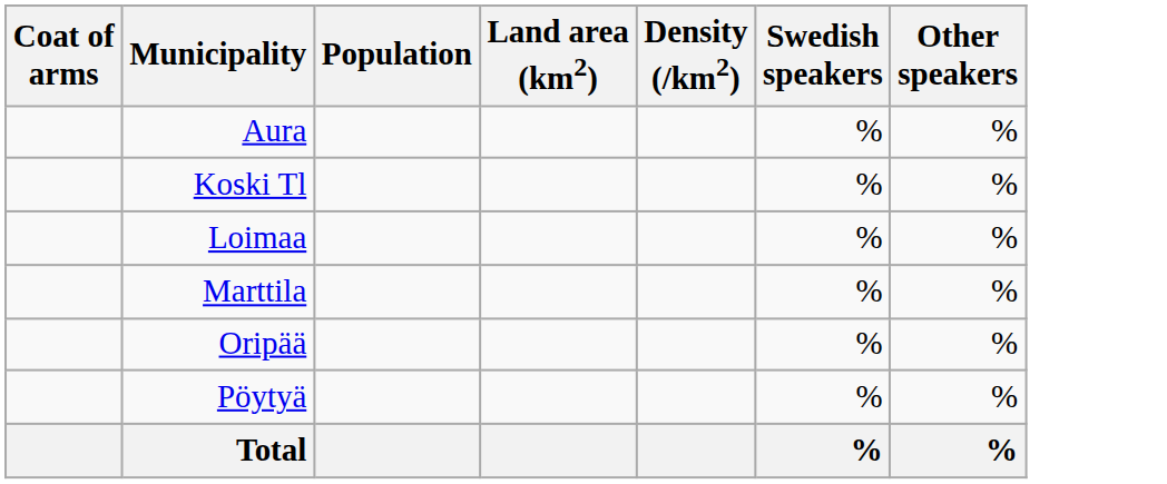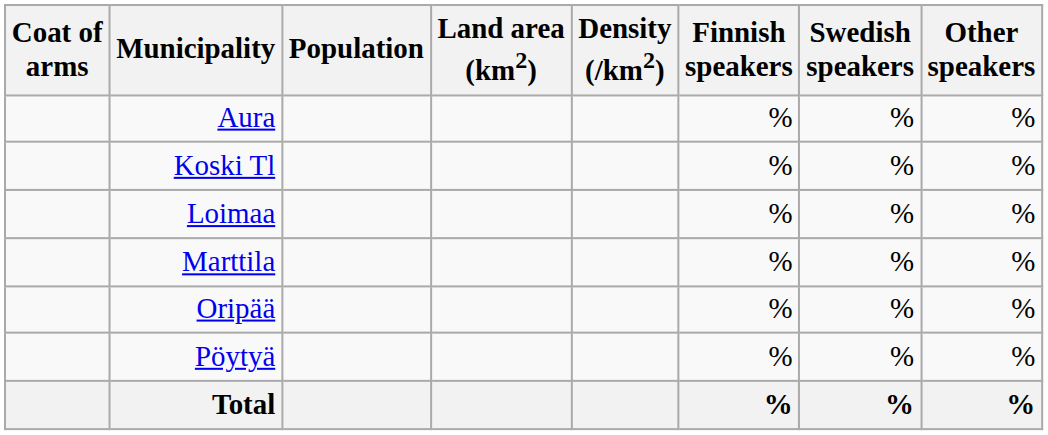 <table class="wikitable sortable" style="font-size: 90%; text-align: right; line-height: normal">
 <tr>
 <th class="unsortable">Coat of<br>arms</th>
 <th>Municipality</th>
 <th>Population</th>
 <th>Land area<br>(km<sup>2</sup>)</th>
 <th>Density<br>(/km<sup>2</sup>)</th>
+<th>Finnish<br>speakers</th>
 <th>Swedish<br>speakers</th>
 <th>Other<br>speakers</th>
 </tr>
 <tr>
 <td></td>
 <td><a href='#'>Aura</a></td>
 <td></td>
 <td></td>
 <td></td>
 <td> %</td>
 <td> %</td>
+<td> %</td>
 </tr>
 <tr>
 <td></td>
 <td><a href='#'>Koski Tl</a></td>
 <td></td>
 <td></td>
 <td></td>
+<td> %</td>
 <td> %</td>
 <td> %</td>
 </tr>
 <tr>
 <td></td>
 <td><a href='#'>Loimaa</a></td>
 <td></td>
 <td></td>
 <td></td>
 <td> %</td>
 <td> %</td>
+<td> %</td>
 </tr>
 <tr>
 <td></td>
 <td><a href='#'>Marttila</a></td>
 <td></td>
 <td></td>
 <td></td>
+<td> %</td>
 <td> %</td>
 <td> %</td>
 </tr>
 <tr>
 <td></td>
 <td><a href='#'>Oripää</a></td>
 <td></td>
 <td></td>
 <td></td>
 <td> %</td>
 <td> %</td>
+<td> %</td>
 </tr>
 <tr>
 <td></td>
 <td><a href='#'>Pöytyä</a></td>
 <td></td>
 <td></td>
 <td></td>
+<td> %</td>
 <td> %</td>
 <td> %</td>
 </tr>
 <tr>
 <th></th>
 <th + style=text-align:right><strong>Total</strong></th>
 <th + style=text-align:right></th>
 <th + style=text-align:right></th>
 <th + style=text-align:right></th>
 <th !+ style=text-align:right> %</th>
 <th !+ style=text-align:right> %</th>
+<th !+ style=text-align:right> %</th>
 </tr>
 </table>
